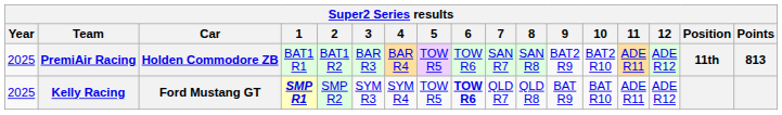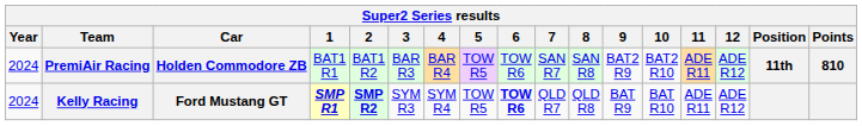 <table class="wikitable" style="text-align:center; font-size:85%">
 <tr>
 <th colspan=17><a href='#'>Super2 Series</a> results</th>
 </tr>
 <tr>
 <th>Year</th>
 <th>Team</th>
 <th>Car</th>
 <th>1</th>
 <th>2</th>
 <th>3</th>
 <th>4</th>
 <th>5</th>
 <th>6</th>
 <th>7</th>
 <th>8</th>
 <th>9</th>
 <th>10</th>
 <th>11</th>
 <th>12</th>
 <th>Position</th>
 <th>Points</th>
 </tr>
 <tr>
-<td><a href='#'>2025</a></td>
+<td><a href='#'>2024</a></td>
 <th nowrap><a href='#'>PremiAir Racing</a></th>
 <th nowrap><a href='#'>Holden Commodore ZB</a></th>
 <td style=background:#dfffdf><a href='#'>BAT1<br>R1</a><br></td>
 <td style=background:#dfffdf><a href='#'>BAT1<br>R2</a><br></td>
 <td style=background:#dfffdf><a href='#'>BAR<br>R3</a><br></td>
 <td style=background:#ffdf9f><a href='#'>BAR<br>R4</a><br></td>
 <td style=background:#efcfff><a href='#'>TOW<br>R5</a><br></td>
 <td style=background:#dfffdf><a href='#'>TOW<br>R6</a><br></td>
 <td style=background:#dfffdf><a href='#'>SAN<br>R7</a><br></td>
 <td style=background:#dfffdf><a href='#'>SAN<br>R8</a><br></td>
 <td style=background:#><a href='#'>BAT2<br>R9</a><br></td>
 <td style=background:#><a href='#'>BAT2<br>R10</a><br></td>
 <td style=background:#ffdf9f><a href='#'>ADE<br>R11</a><br></td>
 <td style=background:#dfffdf><a href='#'>ADE<br>R12</a><br></td>
 <th style=background:>11th</th>
-<th style=background:>813</th>
+<th style=background:>810</th>
 </tr>
 <tr>
-<td><a href='#'>2025</a></td>
+<td><a href='#'>2024</a></td>
 <th><a href='#'>Kelly Racing</a></th>
 <th>Ford Mustang GT</th>
 <td style=background:#ffffbf><strong><em><a href='#'>SMP<br>R1</a><br></em></strong></td>
-<td style=background:#dfffdf><a href='#'>SMP<br>R2</a><br></td>
+<td style=background:#dfffdf><strong><a href='#'>SMP<br>R2</a><br></strong></td>
 <td style=background:#><a href='#'>SYM<br>R3</a><br></td>
 <td style=background:#><a href='#'>SYM<br>R4</a><br></td>
 <td style=background:#><a href='#'>TOW<br>R5</a><br></td>
 <td style=background:#><strong><a href='#'>TOW<br>R6</a><br></strong></td>
 <td style=background:#><a href='#'>QLD<br>R7</a><br></td>
 <td style=background:#><a href='#'>QLD<br>R8</a><br></td>
 <td style=background:#><a href='#'>BAT<br>R9</a><br></td>
 <td style=background:#><a href='#'>BAT<br>R10</a><br></td>
 <td style=background:#><a href='#'>ADE<br>R11</a><br></td>
 <td style=background:#><a href='#'>ADE<br>R12</a><br></td>
 <th></th>
 <th></th>
 </tr>
 </table>
